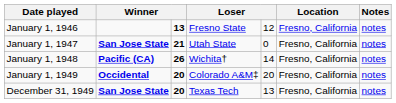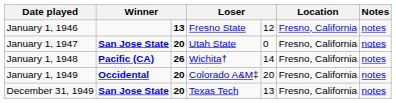 <table class=wikitable>
 <tr>
 <th>Date played</th>
 <th colspan="2">Winner</th>
 <th colspan="2">Loser</th>
 <th>Location</th>
 <th>Notes</th>
 </tr>
 <tr>
 <td>January 1, 1946</td>
 <td><strong></strong></td>
 <td><strong>13</strong></td>
 <td><a href='#'>Fresno State</a></td>
 <td>12</td>
 <td><a href='#'>Fresno, California</a></td>
 <td><a href='#'>notes</a></td>
 </tr>
 <tr>
 <td>January 1, 1947</td>
 <td><strong><a href='#'>San Jose State</a></strong></td>
-<td><strong>21</strong></td>
+<td><strong>20</strong></td>
 <td><a href='#'>Utah State</a></td>
 <td>0</td>
 <td>Fresno, California</td>
 <td><a href='#'>notes</a></td>
 </tr>
 <tr>
 <td>January 1, 1948</td>
 <td><strong><a href='#'>Pacific (CA)</a></strong></td>
 <td><strong>26</strong></td>
 <td><a href='#'>Wichita</a>†</td>
 <td>14</td>
 <td>Fresno, California</td>
 <td><a href='#'>notes</a></td>
 </tr>
 <tr>
 <td>January 1, 1949</td>
 <td><strong><a href='#'>Occidental</a></strong></td>
 <td><strong>20</strong></td>
 <td><a href='#'>Colorado A&M</a>‡</td>
 <td>20</td>
 <td>Fresno, California</td>
 <td><a href='#'>notes</a></td>
 </tr>
 <tr>
 <td>December 31, 1949</td>
 <td><strong><a href='#'>San Jose State</a></strong></td>
 <td><strong>20</strong></td>
 <td><a href='#'>Texas Tech</a></td>
 <td>13</td>
 <td>Fresno, California</td>
 <td><a href='#'>notes</a></td>
 </tr>
 </table>
